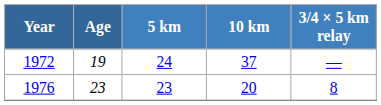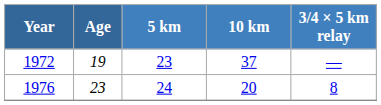 <table class="wikitable" style="font-size:95%; text-align:center; border:grey solid 1px; border-collapse:collapse; background:#ffffff;">
 <tr>
 <th style="background-color:#369; color:white; width:60px;"> Year </th>
 <th style="background-color:#369; color:white; width:40px;"> Age </th>
 <th style="background-color:#4180be; color:white; width:75px;"> 5 km </th>
 <th style="background-color:#4180be; color:white; width:75px;"> 10 km </th>
 <th style="background-color:#4180be; color:white; width:75px;"> 3/4 × 5 km <br> relay </th>
 </tr>
 <tr>
 <td><a href='#'>1972</a></td>
 <td><em>19</em></td>
-<td><a href='#'>24</a></td>
+<td><a href='#'>23</a></td>
 <td><a href='#'>37</a></td>
 <td><a href='#'>—</a></td>
 </tr>
 <tr>
 <td><a href='#'>1976</a></td>
 <td><em>23</em></td>
-<td><a href='#'>23</a></td>
+<td><a href='#'>24</a></td>
 <td><a href='#'>20</a></td>
 <td><a href='#'>8</a></td>
 </tr>
 <tr>
 </tr>
 </table>
